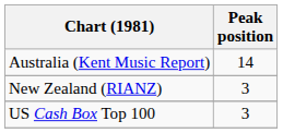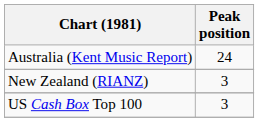 <table class="wikitable sortable">
 <tr>
 <th align="left">Chart (1981)</th>
 <th align="left">Peak<br>position</th>
 </tr>
 <tr>
 <td>Australia (<a href='#'>Kent Music Report</a>)</td>
-<td align="center">14</td>
+<td align="center">24</td>
 </tr>
 <tr>
 </tr>
 <tr>
 </tr>
 <tr>
 <td align="left">New Zealand (<a href='#'>RIANZ</a>)</td>
 <td style="text-align:center;">3</td>
 </tr>
 <tr>
 </tr>
 <tr>
 </tr>
 <tr>
 <td align="left">US <em><a href='#'>Cash Box</a></em> Top 100</td>
 <td style="text-align:center;">3</td>
 </tr>
 <tr>
 </tr>
 </table>
